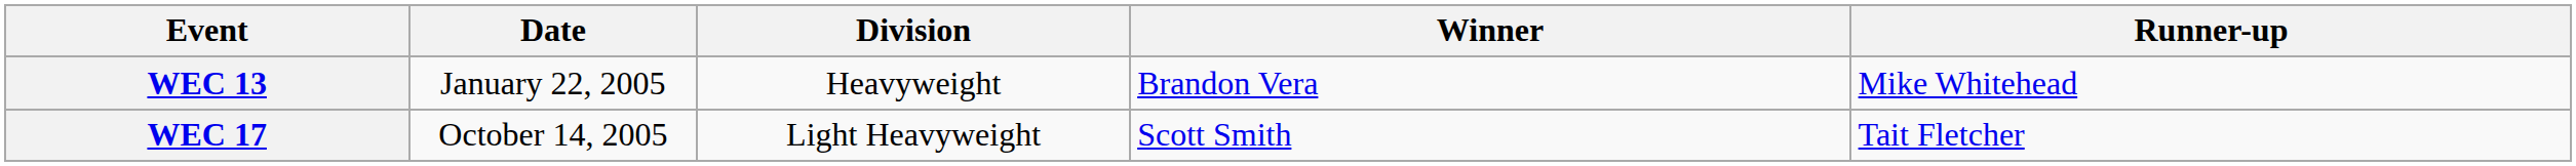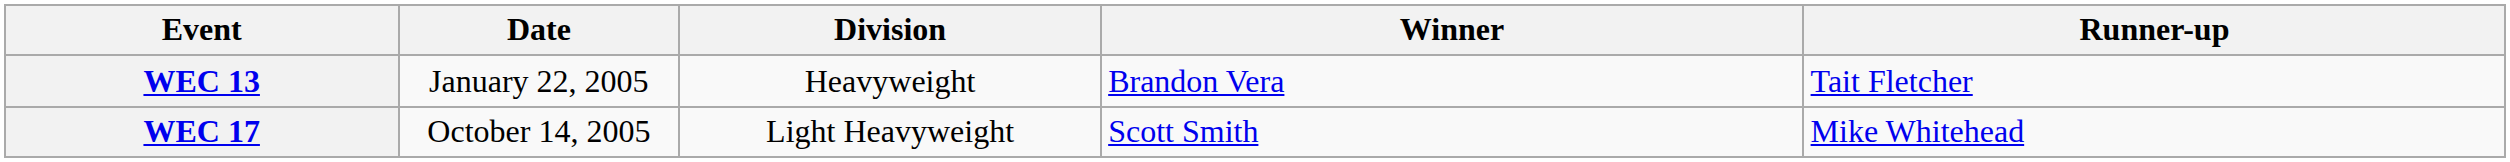 <table class="wikitable" width="99%" style="text-align:center;">
 <tr>
 <th width="14%">Event</th>
 <th width="10%">Date</th>
 <th width="15%">Division</th>
 <th width="25%">Winner</th>
 <th width="25%">Runner-up</th>
 </tr>
 <tr>
 <th><a href='#'>WEC 13</a></th>
 <td>January 22, 2005</td>
 <td>Heavyweight</td>
 <td align="left"> <a href='#'>Brandon Vera</a></td>
-<td align="left"> <a href='#'>Mike Whitehead</a></td>
+<td align="left"> <a href='#'>Tait Fletcher</a></td>
 </tr>
 <tr>
 <th><a href='#'>WEC 17</a></th>
 <td>October 14, 2005</td>
 <td>Light Heavyweight</td>
 <td align="left"> <a href='#'>Scott Smith</a></td>
-<td align="left"> <a href='#'>Tait Fletcher</a></td>
+<td align="left"> <a href='#'>Mike Whitehead</a></td>
 </tr>
 <tr>
 </tr>
 </table>
